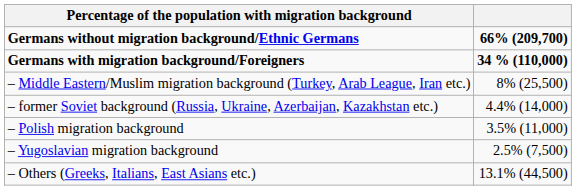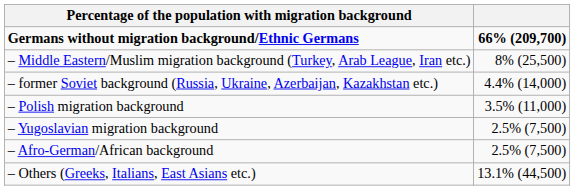 <table class="wikitable">
 <tr class="hintergrundfarbe6">
 <th>Percentage of the population with migration background</th>
 <th></th>
 </tr>
 <tr>
 <td class="hintergrundfarbe5"><strong>Germans without migration background/<a href='#'>Ethnic Germans</a></strong></td>
 <td class="hintergrundfarbe5" style="text-align:right;"><strong>66% (209,700)</strong></td>
-</tr>
-<tr>
-<td class="hintergrundfarbe5"><strong>Germans with migration background/Foreigners</strong></td>
-<td class="hintergrundfarbe5" style="text-align:right;"><strong>34 % (110,000)</strong></td>
 </tr>
 <tr>
 <td>– <a href='#'>Middle Eastern</a>/Muslim migration background (<a href='#'>Turkey</a>, <a href='#'>Arab League</a>, <a href='#'>Iran</a> etc.)</td>
 <td style="text-align:right;">8% (25,500)</td>
 </tr>
 <tr>
 <td>–  former <a href='#'>Soviet</a> background (<a href='#'>Russia</a>, <a href='#'>Ukraine</a>, <a href='#'>Azerbaijan</a>, <a href='#'>Kazakhstan</a> etc.)</td>
 <td style="text-align:right;">4.4% (14,000)</td>
 </tr>
 <tr>
 <td>– <a href='#'>Polish</a> migration background</td>
 <td style="text-align:right;">3.5% (11,000)</td>
 </tr>
 <tr>
 <td>– <a href='#'>Yugoslavian</a> migration background</td>
 <td style="text-align:right;">2.5% (7,500)</td>
 </tr>
 <tr>
+<td>– <a href='#'>Afro-German</a>/African background</td>
+<td style="text-align:right;">2.5% (7,500)</td>
+</tr>
+<tr>
 <td>– Others (<a href='#'>Greeks</a>, <a href='#'>Italians</a>, <a href='#'>East Asians</a> etc.)</td>
 <td style="text-align:right;">13.1% (44,500)</td>
 </tr>
 </table>
